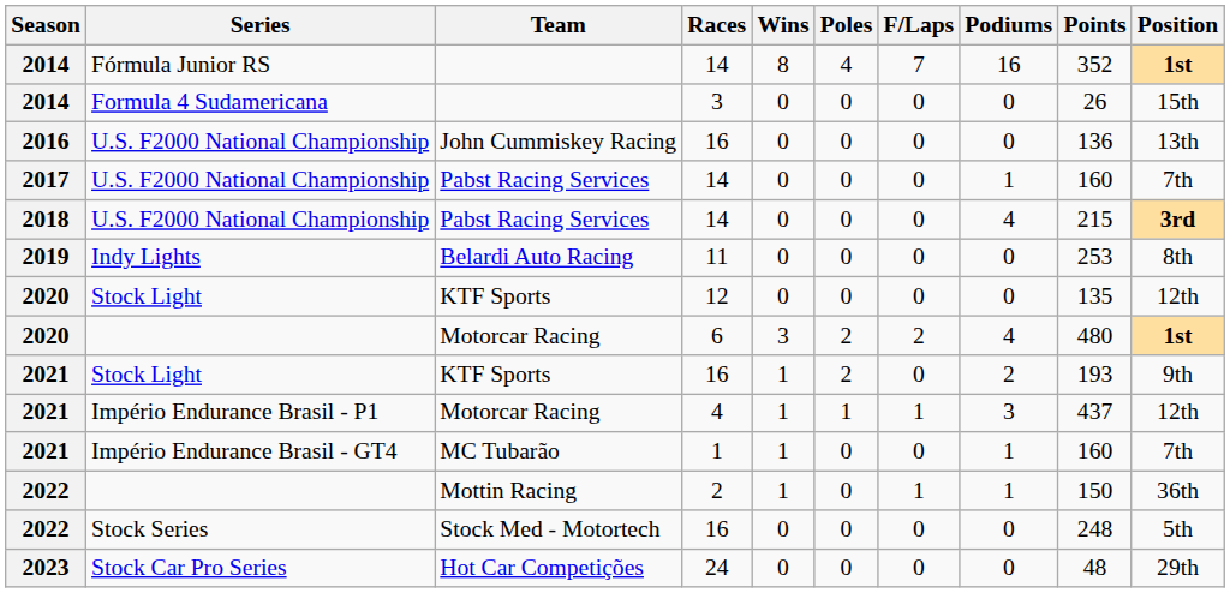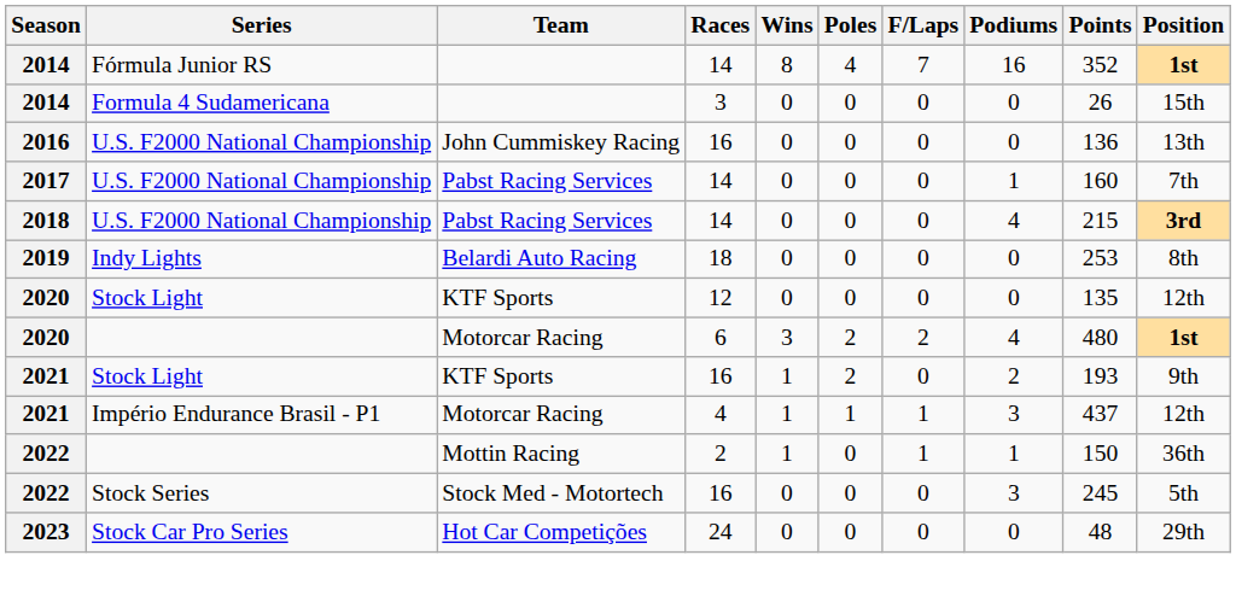 <table class="wikitable" style="font-size: 90%; text-align:center">
 <tr>
 <th>Season</th>
 <th>Series</th>
 <th>Team</th>
 <th>Races</th>
 <th>Wins</th>
 <th>Poles</th>
 <th>F/Laps</th>
 <th>Podiums</th>
 <th>Points</th>
 <th>Position</th>
 </tr>
 <tr>
 <th rowspan=1>2014</th>
 <td align=left>Fórmula Junior RS</td>
 <td align=left></td>
 <td>14</td>
 <td>8</td>
 <td>4</td>
 <td>7</td>
 <td>16</td>
 <td>352</td>
 <td style="background:#FFDF9F;"><strong>1st</strong></td>
 </tr>
 <tr>
 <th rowspan=1>2014</th>
 <td align=left><a href='#'>Formula 4 Sudamericana</a></td>
 <td align=left></td>
 <td>3</td>
 <td>0</td>
 <td>0</td>
 <td>0</td>
 <td>0</td>
 <td>26</td>
 <td>15th</td>
 </tr>
 <tr>
 <th>2016</th>
 <td align=left><a href='#'>U.S. F2000 National Championship</a></td>
 <td align=left>John Cummiskey Racing</td>
 <td>16</td>
 <td>0</td>
 <td>0</td>
 <td>0</td>
 <td>0</td>
 <td>136</td>
 <td>13th</td>
 </tr>
 <tr>
 <th>2017</th>
 <td align=left><a href='#'>U.S. F2000 National Championship</a></td>
 <td align=left><a href='#'>Pabst Racing Services</a></td>
 <td>14</td>
 <td>0</td>
 <td>0</td>
 <td>0</td>
 <td>1</td>
 <td>160</td>
 <td>7th</td>
 </tr>
 <tr>
 <th>2018</th>
 <td align=left><a href='#'>U.S. F2000 National Championship</a></td>
 <td align=left><a href='#'>Pabst Racing Services</a></td>
 <td>14</td>
 <td>0</td>
 <td>0</td>
 <td>0</td>
 <td>4</td>
 <td>215</td>
 <td style="background:#FFDF9F;"><strong>3rd</strong></td>
 </tr>
 <tr>
 <th>2019</th>
 <td align=left><a href='#'>Indy Lights</a></td>
 <td align=left><a href='#'>Belardi Auto Racing</a></td>
-<td>11</td>
+<td>18</td>
 <td>0</td>
 <td>0</td>
 <td>0</td>
 <td>0</td>
 <td>253</td>
 <td>8th</td>
 </tr>
 <tr>
 <th>2020</th>
 <td align=left><a href='#'>Stock Light</a></td>
 <td align=left>KTF Sports</td>
 <td>12</td>
 <td>0</td>
 <td>0</td>
 <td>0</td>
 <td>0</td>
 <td>135</td>
 <td>12th</td>
 </tr>
 <tr>
 <th>2020</th>
 <td align=left></td>
 <td align=left>Motorcar Racing</td>
 <td>6</td>
 <td>3</td>
 <td>2</td>
 <td>2</td>
 <td>4</td>
 <td>480</td>
 <td style="background:#FFDF9F;"><strong>1st</strong></td>
 </tr>
 <tr>
 <th>2021</th>
 <td align=left><a href='#'>Stock Light</a></td>
 <td align=left>KTF Sports</td>
 <td>16</td>
 <td>1</td>
 <td>2</td>
 <td>0</td>
 <td>2</td>
 <td>193</td>
 <td>9th</td>
 </tr>
 <tr>
 <th>2021</th>
 <td align=left>Império Endurance Brasil - P1</td>
 <td align=left>Motorcar Racing</td>
 <td>4</td>
 <td>1</td>
 <td>1</td>
 <td>1</td>
 <td>3</td>
 <td>437</td>
 <td>12th</td>
 </tr>
 <tr>
-<th>2021</th>
-<td align=left>Império Endurance Brasil - GT4</td>
-<td align=left>MC Tubarão</td>
-<td>1</td>
-<td>1</td>
-<td>0</td>
-<td>0</td>
-<td>1</td>
-<td>160</td>
-<td>7th</td>
-</tr>
-<tr>
 <th>2022</th>
 <td align=left></td>
 <td align=left>Mottin Racing</td>
 <td>2</td>
 <td>1</td>
 <td>0</td>
 <td>1</td>
 <td>1</td>
 <td>150</td>
 <td>36th</td>
 </tr>
 <tr>
 <th>2022</th>
 <td align=left>Stock Series</td>
 <td align=left>Stock Med - Motortech</td>
 <td>16</td>
 <td>0</td>
 <td>0</td>
 <td>0</td>
-<td>0</td>
-<td>248</td>
+<td>3</td>
+<td>245</td>
 <td>5th</td>
 </tr>
 <tr>
 <th>2023</th>
 <td align=left><a href='#'>Stock Car Pro Series</a></td>
 <td align=left><a href='#'>Hot Car Competições</a></td>
 <td>24</td>
 <td>0</td>
 <td>0</td>
 <td>0</td>
 <td>0</td>
 <td>48</td>
 <td>29th</td>
 </tr>
 </table>
